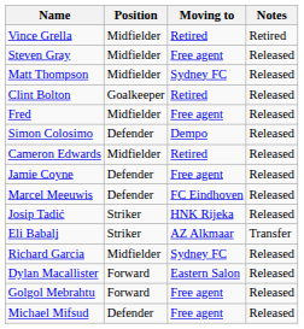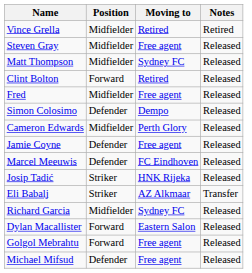 <table class="wikitable">
 <tr>
 <th>Name</th>
 <th>Position</th>
 <th>Moving to</th>
 <th>Notes</th>
 </tr>
 <tr>
 <td> <a href='#'>Vince Grella</a></td>
 <td>Midfielder</td>
 <td><a href='#'>Retired</a></td>
 <td>Retired</td>
 </tr>
 <tr>
 <td> <a href='#'>Steven Gray</a></td>
 <td>Midfielder</td>
 <td><a href='#'>Free agent</a></td>
 <td>Released</td>
 </tr>
 <tr>
 <td> <a href='#'>Matt Thompson</a></td>
 <td>Midfielder</td>
 <td> <a href='#'>Sydney FC</a></td>
 <td>Released</td>
 </tr>
 <tr>
 <td> <a href='#'>Clint Bolton</a></td>
-<td>Goalkeeper</td>
+<td>Forward</td>
 <td><a href='#'>Retired</a></td>
 <td>Released</td>
 </tr>
 <tr>
 <td> <a href='#'>Fred</a></td>
 <td>Midfielder</td>
 <td><a href='#'>Free agent</a></td>
 <td>Released</td>
 </tr>
 <tr>
 <td> <a href='#'>Simon Colosimo</a></td>
 <td>Defender</td>
 <td> <a href='#'>Dempo</a></td>
 <td>Released</td>
 </tr>
 <tr>
 <td> <a href='#'>Cameron Edwards</a></td>
 <td>Midfielder</td>
-<td><a href='#'>Retired</a></td>
+<td> <a href='#'>Perth Glory</a></td>
 <td>Released</td>
 </tr>
 <tr>
 <td> <a href='#'>Jamie Coyne</a></td>
 <td>Defender</td>
 <td><a href='#'>Free agent</a></td>
 <td>Released</td>
 </tr>
 <tr>
 <td> <a href='#'>Marcel Meeuwis</a></td>
 <td>Defender</td>
 <td> <a href='#'>FC Eindhoven</a></td>
 <td>Released</td>
 </tr>
 <tr>
 <td> <a href='#'>Josip Tadić</a></td>
 <td>Striker</td>
 <td>  <a href='#'>HNK Rijeka</a></td>
 <td>Released</td>
 </tr>
 <tr>
 <td> <a href='#'>Eli Babalj</a></td>
 <td>Striker</td>
 <td> <a href='#'>AZ Alkmaar</a></td>
 <td>Transfer</td>
 </tr>
 <tr>
 <td> <a href='#'>Richard Garcia</a></td>
 <td>Midfielder</td>
 <td> <a href='#'>Sydney FC</a></td>
 <td>Released</td>
 </tr>
 <tr>
 <td> <a href='#'>Dylan Macallister</a></td>
 <td>Forward</td>
 <td> <a href='#'>Eastern Salon</a></td>
 <td>Released</td>
 </tr>
 <tr>
 <td> <a href='#'>Golgol Mebrahtu</a></td>
 <td>Forward</td>
 <td><a href='#'>Free agent</a></td>
 <td>Released</td>
 </tr>
 <tr>
 <td> <a href='#'>Michael Mifsud</a></td>
 <td>Defender</td>
 <td><a href='#'>Free agent</a></td>
 <td>Released</td>
 </tr>
 </table>
